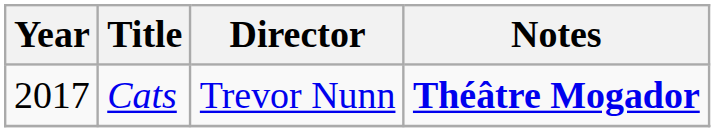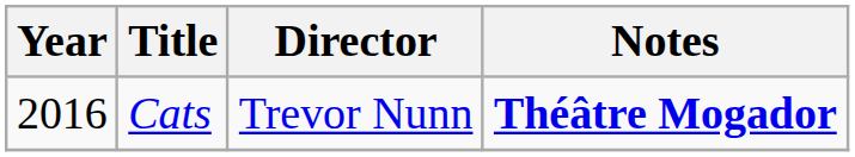 <table class="wikitable">
 <tr>
 <th>Year</th>
 <th>Title</th>
 <th>Director</th>
 <th>Notes</th>
 </tr>
 <tr>
-<td>2017</td>
+<td>2016</td>
 <td><em><a href='#'>Cats</a></em></td>
 <td><a href='#'>Trevor Nunn</a></td>
 <td><strong><a href='#'>Théâtre Mogador</a></strong></td>
 </tr>
 <tr>
 </tr>
 </table>
